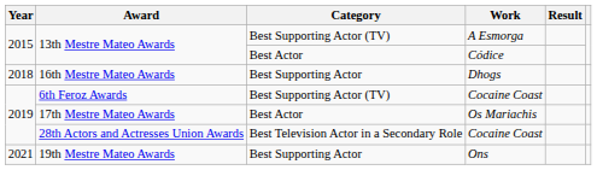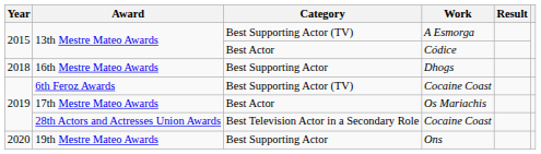 <table class="wikitable sortable plainrowheaders">
 <tr>
 <th>Year</th>
 <th>Award</th>
 <th>Category</th>
 <th>Work</th>
 <th>Result</th>
 <th scope="col" class="unsortable"></th>
 </tr>
 <tr>
 <td align = "center" rowspan = "2">2015</td>
 <td rowspan = "2">13th <a href='#'>Mestre Mateo Awards</a></td>
 <td>Best Supporting Actor (TV)</td>
 <td><em>A Esmorga</em></td>
 <td></td>
 <td rowspan = "2" align = "center"></td>
 </tr>
 <tr>
 <td>Best Actor</td>
 <td><em>Códice</em></td>
 <td></td>
 </tr>
 <tr>
 <td align = "center">2018</td>
 <td>16th <a href='#'>Mestre Mateo Awards</a></td>
 <td>Best Supporting Actor</td>
 <td><em>Dhogs</em></td>
 <td></td>
 <td align = "center"></td>
 </tr>
 <tr>
 <td align = "center" rowspan = "3">2019</td>
 <td><a href='#'>6th Feroz Awards</a></td>
 <td>Best Supporting Actor (TV)</td>
 <td><em>Cocaine Coast</em></td>
 <td></td>
 <td align = "center"></td>
 </tr>
 <tr>
 <td>17th <a href='#'>Mestre Mateo Awards</a></td>
 <td>Best Actor</td>
 <td><em>Os Mariachis</em></td>
 <td></td>
 <td align = "center"></td>
 </tr>
 <tr>
 <td><a href='#'>28th Actors and Actresses Union Awards</a></td>
 <td>Best Television Actor in a Secondary Role</td>
 <td><em>Cocaine Coast</em></td>
 <td></td>
 <td align = "center"></td>
 </tr>
 <tr>
-<td align = "center">2021</td>
+<td align = "center">2020</td>
 <td>19th <a href='#'>Mestre Mateo Awards</a></td>
 <td>Best Supporting Actor</td>
 <td><em>Ons</em></td>
 <td></td>
 <td align = "center"></td>
 </tr>
 </table>
